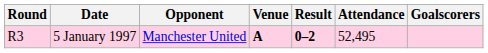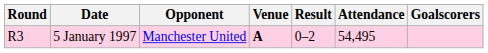 <table class="wikitable">
 <tr>
 <th>Round</th>
 <th>Date</th>
 <th>Opponent</th>
 <th>Venue</th>
 <th>Result</th>
 <th>Attendance</th>
 <th>Goalscorers</th>
 </tr>
 <tr style="background-color: #ffd0e3;">
 <td>R3</td>
 <td>5 January 1997</td>
 <td><a href='#'>Manchester United</a></td>
 <td><strong>A</strong></td>
-<td><strong>0–2</strong></td>
-<td>52,495</td>
+<td>0–2</td>
+<td>54,495</td>
 <td></td>
 </tr>
 </table>
